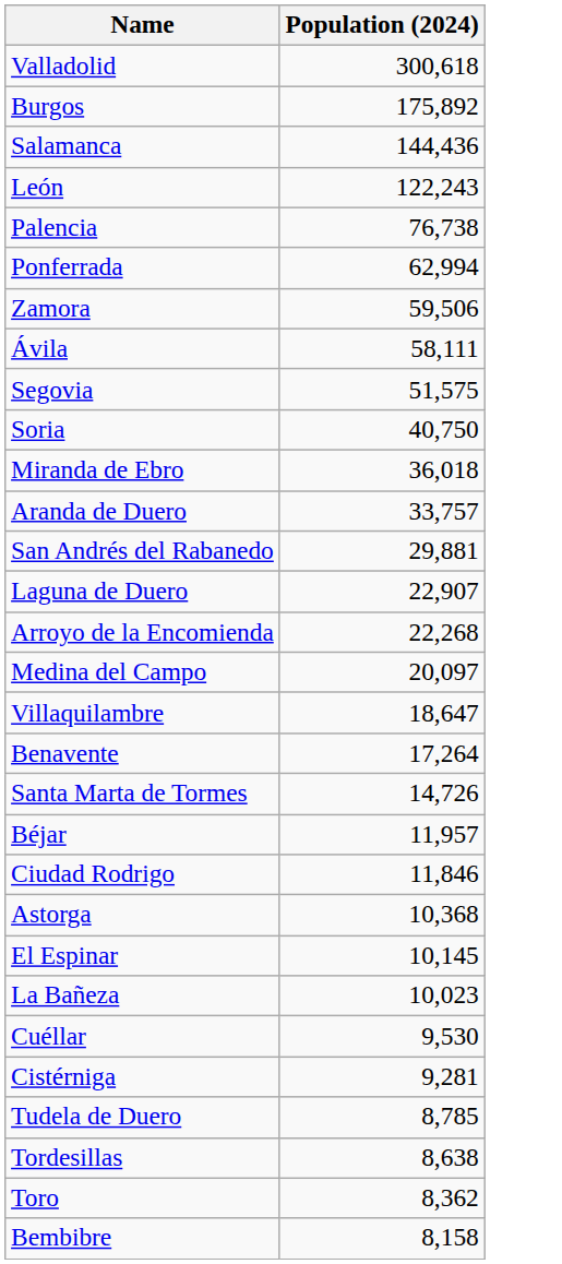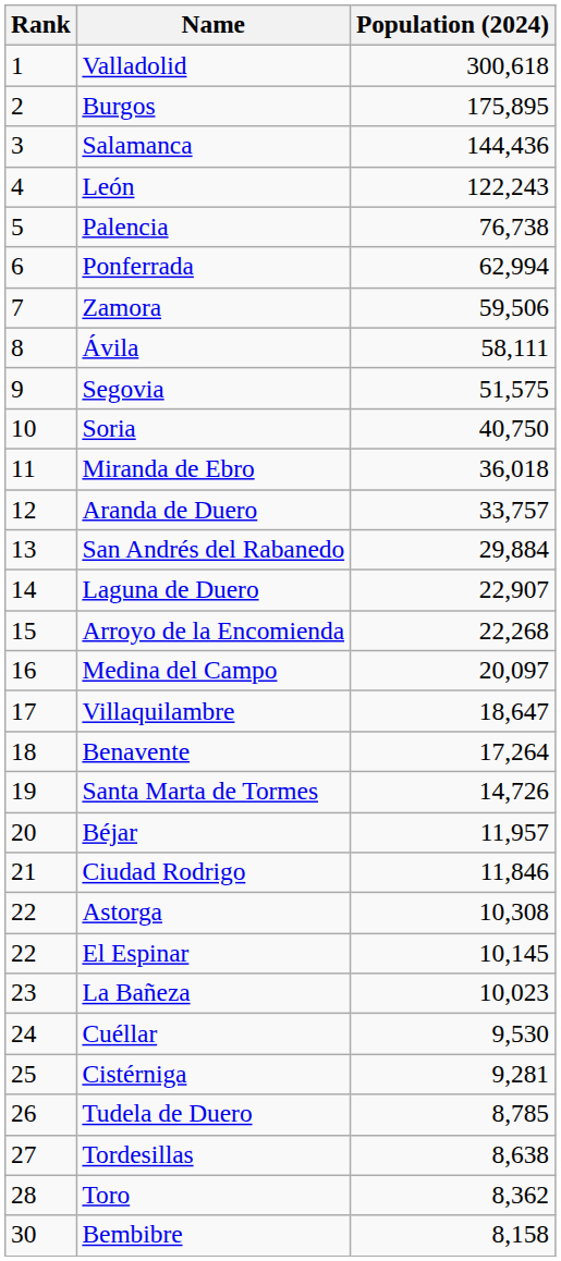 <table class="wikitable sortable">
 <tr>
+<th>Rank</th>
 <th>Name</th>
 <th>Population (2024)</th>
 </tr>
 <tr>
+<td>1</td>
 <td><a href='#'>Valladolid</a></td>
 <td align="right">300,618</td>
 </tr>
 <tr>
+<td>2</td>
 <td><a href='#'>Burgos</a></td>
-<td align="right">175,892</td>
+<td align="right">175,895</td>
 </tr>
 <tr>
+<td>3</td>
 <td><a href='#'>Salamanca</a></td>
 <td align="right">144,436</td>
 </tr>
 <tr>
+<td>4</td>
 <td><a href='#'>León</a></td>
 <td align="right">122,243</td>
 </tr>
 <tr>
+<td>5</td>
 <td><a href='#'>Palencia</a></td>
 <td align="right">76,738</td>
 </tr>
 <tr>
+<td>6</td>
 <td><a href='#'>Ponferrada</a></td>
 <td align="right">62,994</td>
 </tr>
 <tr>
+<td>7</td>
 <td><a href='#'>Zamora</a></td>
 <td align="right">59,506</td>
 </tr>
 <tr>
+<td>8</td>
 <td><a href='#'>Ávila</a></td>
 <td align="right">58,111</td>
 </tr>
 <tr>
+<td>9</td>
 <td><a href='#'>Segovia</a></td>
 <td align="right">51,575</td>
 </tr>
 <tr>
+<td>10</td>
 <td><a href='#'>Soria</a></td>
 <td align="right">40,750</td>
 </tr>
 <tr>
+<td>11</td>
 <td><a href='#'>Miranda de Ebro</a></td>
 <td align="right">36,018</td>
 </tr>
 <tr>
+<td>12</td>
 <td><a href='#'>Aranda de Duero</a></td>
 <td align="right">33,757</td>
 </tr>
 <tr>
+<td>13</td>
 <td><a href='#'>San Andrés del Rabanedo</a></td>
-<td align="right">29,881</td>
+<td align="right">29,884</td>
 </tr>
 <tr>
+<td>14</td>
 <td><a href='#'>Laguna de Duero</a></td>
 <td align="right">22,907</td>
 </tr>
 <tr>
+<td>15</td>
 <td><a href='#'>Arroyo de la Encomienda</a></td>
 <td align="right">22,268</td>
 </tr>
 <tr>
+<td>16</td>
 <td><a href='#'>Medina del Campo</a></td>
 <td align="right">20,097</td>
 </tr>
 <tr>
+<td>17</td>
 <td><a href='#'>Villaquilambre</a></td>
 <td align="right">18,647</td>
 </tr>
 <tr>
+<td>18</td>
 <td><a href='#'>Benavente</a></td>
 <td align="right">17,264</td>
 </tr>
 <tr>
+<td>19</td>
 <td><a href='#'>Santa Marta de Tormes</a></td>
 <td align="right">14,726</td>
 </tr>
 <tr>
+<td>20</td>
 <td><a href='#'>Béjar</a></td>
 <td align="right">11,957</td>
 </tr>
 <tr>
+<td>21</td>
 <td><a href='#'>Ciudad Rodrigo</a></td>
 <td align="right">11,846</td>
 </tr>
 <tr>
+<td>22</td>
 <td><a href='#'>Astorga</a></td>
-<td align="right">10,368</td>
+<td align="right">10,308</td>
 </tr>
 <tr>
+<td>22</td>
 <td><a href='#'>El Espinar</a></td>
 <td align="right">10,145</td>
 </tr>
 <tr>
+<td>23</td>
 <td><a href='#'>La Bañeza</a></td>
 <td align="right">10,023</td>
 </tr>
 <tr>
+<td>24</td>
 <td><a href='#'>Cuéllar</a></td>
 <td align="right">9,530</td>
 </tr>
 <tr>
+<td>25</td>
 <td><a href='#'>Cistérniga</a></td>
 <td align="right">9,281</td>
 </tr>
 <tr>
+<td>26</td>
 <td><a href='#'>Tudela de Duero</a></td>
 <td align="right">8,785</td>
 </tr>
 <tr>
+<td>27</td>
 <td><a href='#'>Tordesillas</a></td>
 <td align="right">8,638</td>
 </tr>
 <tr>
+<td>28</td>
 <td><a href='#'>Toro</a></td>
 <td align="right">8,362</td>
 </tr>
 <tr>
+<td>30</td>
 <td><a href='#'>Bembibre</a></td>
 <td align="right">8,158</td>
 </tr>
 </table>
